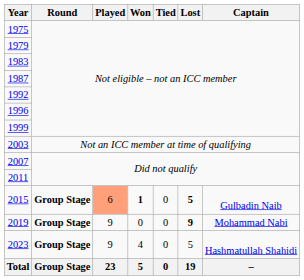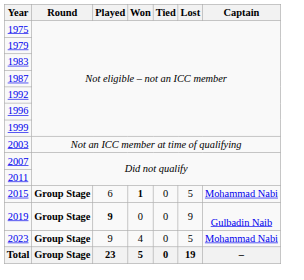 <table class="wikitable" style="text-align: center;">
 <tr>
 <th>Year</th>
 <th>Round</th>
 <th>Played</th>
 <th>Won</th>
 <th>Tied</th>
 <th>Lost</th>
 <th>Captain</th>
 </tr>
 <tr>
 <td> <a href='#'>1975</a></td>
 <td colspan="6" rowspan="7"><em>Not eligible – not an ICC member</em></td>
 </tr>
 <tr>
 <td> <a href='#'>1979</a></td>
 </tr>
 <tr>
 <td> <a href='#'>1983</a></td>
 </tr>
 <tr>
 <td> <a href='#'>1987</a></td>
 </tr>
 <tr>
 <td> <a href='#'>1992</a></td>
 </tr>
 <tr>
 <td> <a href='#'>1996</a></td>
 </tr>
 <tr>
 <td> <a href='#'>1999</a></td>
 </tr>
 <tr>
 <td> <a href='#'>2003</a></td>
 <td colspan="6" rowspan="1"><em>Not an ICC member at time of qualifying</em></td>
 </tr>
 <tr>
 <td> <a href='#'>2007</a></td>
 <td colspan="6" rowspan="2"><em>Did not qualify</em></td>
 </tr>
 <tr>
 <td> <a href='#'>2011</a></td>
 </tr>
 <tr>
 <td> <a href='#'>2015</a></td>
 <td><strong>Group Stage</strong></td>
-<td style="background: lightsalmon;">6</td>
+<td>6</td>
 <td><strong>1</strong></td>
 <td>0</td>
-<td><strong>5</strong></td>
-<td><br><a href='#'>Gulbadin Naib</a></td>
+<td>5</td>
+<td><a href='#'>Mohammad Nabi</a></td>
 </tr>
 <tr>
 <td> <a href='#'>2019</a></td>
 <td><strong>Group Stage</strong></td>
-<td>9</td>
+<td><strong>9</strong></td>
 <td>0</td>
 <td>0</td>
-<td><strong>9</strong></td>
-<td><a href='#'>Mohammad Nabi</a></td>
+<td>9</td>
+<td><br><a href='#'>Gulbadin Naib</a></td>
 </tr>
 <tr>
 <td> <a href='#'>2023</a></td>
 <td><strong>Group Stage</strong></td>
 <td>9</td>
 <td>4</td>
 <td>0</td>
 <td>5</td>
-<td><br><a href='#'>Hashmatullah Shahidi</a></td>
+<td><a href='#'>Mohammad Nabi</a></td>
 </tr>
 <tr>
 <th>Total</th>
 <th><strong>Group Stage</strong></th>
 <th>23</th>
 <th>5</th>
 <th>0</th>
 <th>19</th>
 <th>–</th>
 </tr>
 </table>
